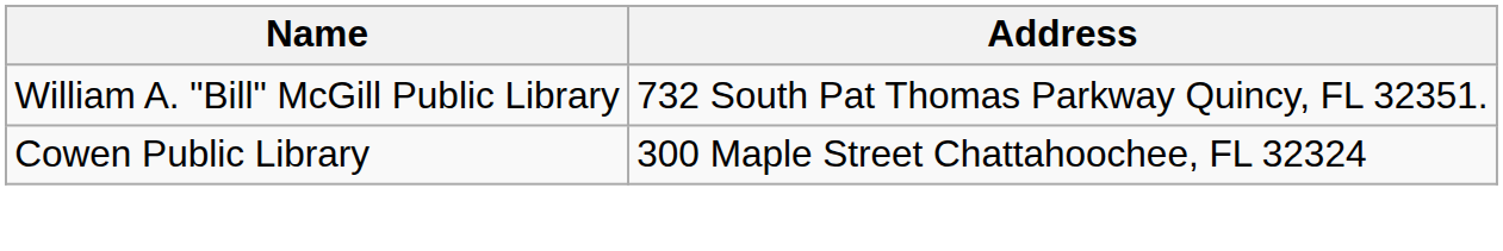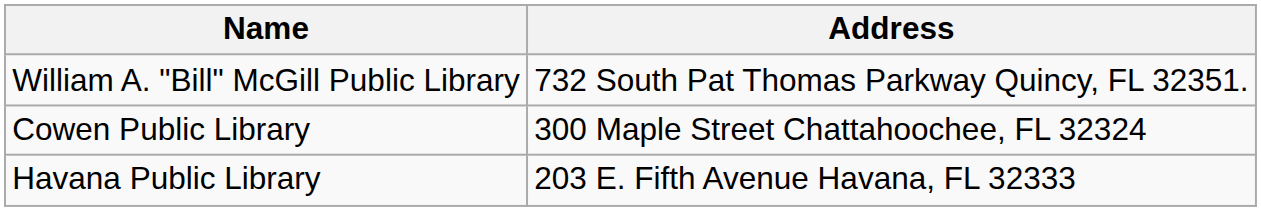 <table class="wikitable">
 <tr>
 <th>Name</th>
 <th>Address</th>
 </tr>
 <tr>
 <td>William A. "Bill" McGill Public Library</td>
 <td>732 South Pat Thomas Parkway Quincy, FL 32351.</td>
 </tr>
 <tr>
 <td>Cowen Public Library</td>
 <td>300 Maple Street Chattahoochee, FL 32324</td>
 </tr>
+<tr>
+<td>Havana Public Library</td>
+<td>203 E. Fifth Avenue Havana, FL 32333</td>
+</tr>
 </table>
